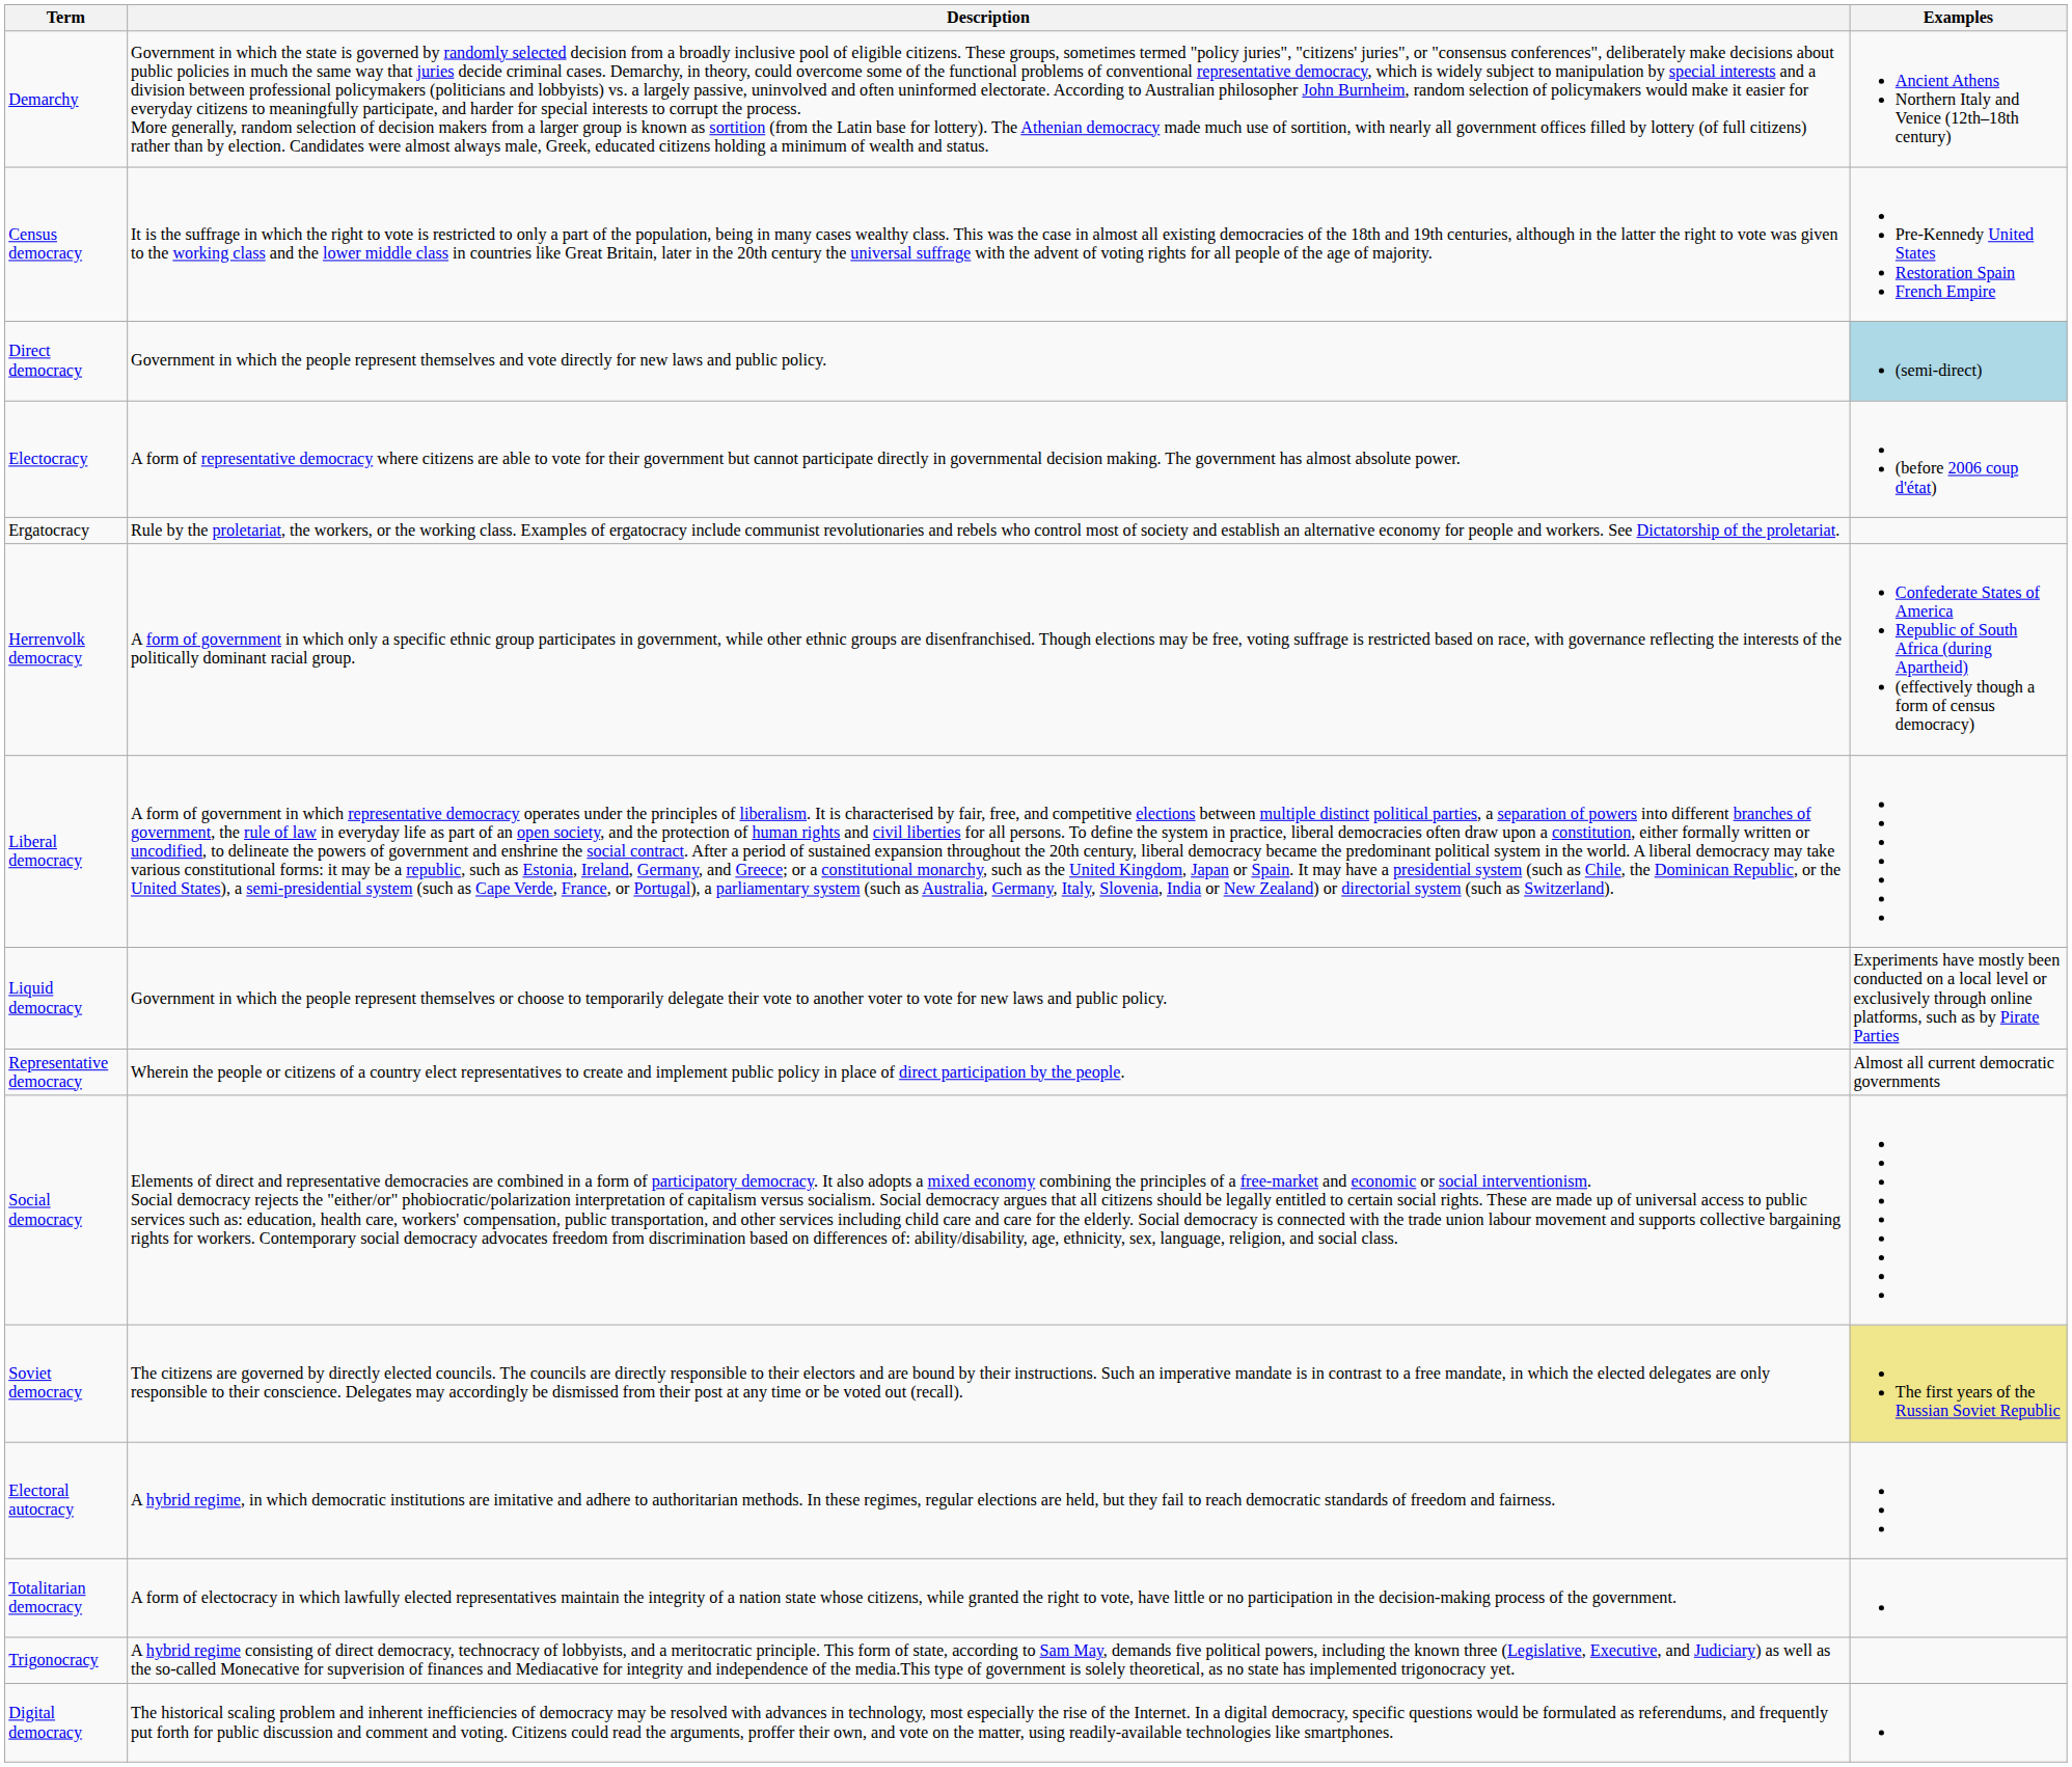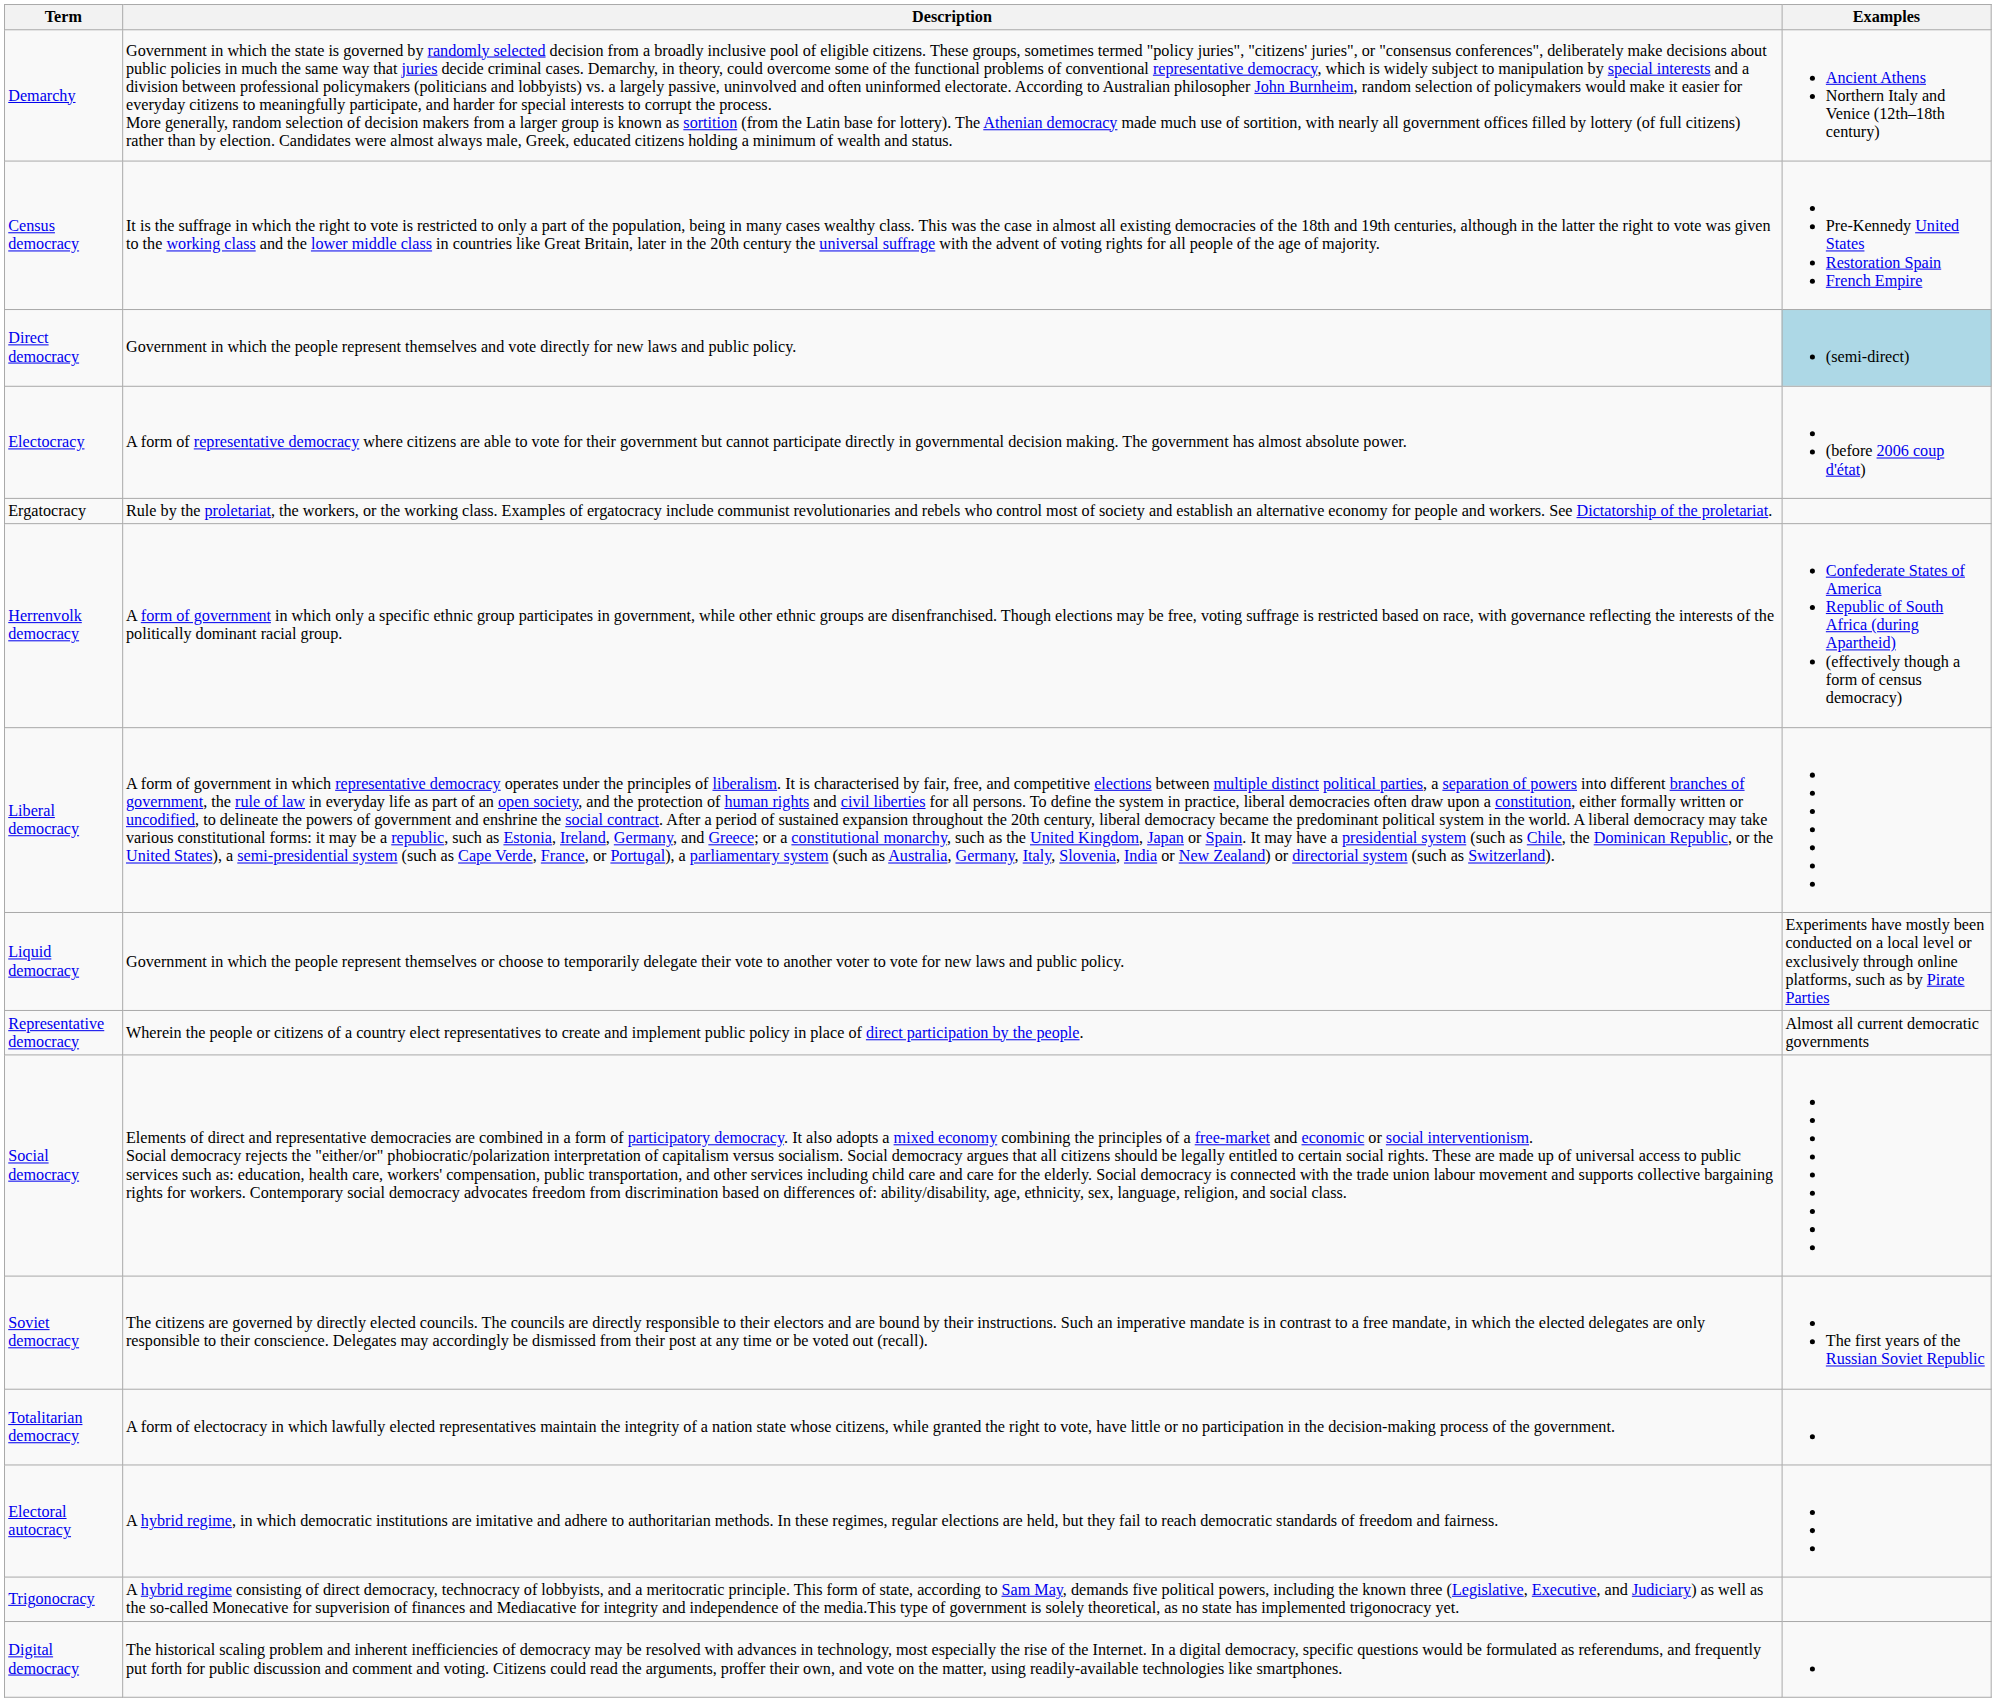 <table class="wikitable">
 <tr>
 <th>Term</th>
 <th>Description</th>
 <th width=200pt>Examples</th>
 </tr>
 <tr>
 <td><a href='#'>Demarchy</a></td>
 <td>Government in which the state is governed by <a href='#'>randomly selected</a> decision from a broadly inclusive pool of eligible citizens. These groups, sometimes termed "policy juries", "citizens' juries", or "consensus conferences", deliberately make decisions about public policies in much the same way that <a href='#'>juries</a> decide criminal cases. Demarchy, in theory, could overcome some of the functional problems of conventional <a href='#'>representative democracy</a>, which is widely subject to manipulation by <a href='#'>special interests</a> and a division between professional policymakers (politicians and lobbyists) vs. a largely passive, uninvolved and often uninformed electorate. According to Australian philosopher <a href='#'>John Burnheim</a>, random selection of policymakers would make it easier for everyday citizens to meaningfully participate, and harder for special interests to corrupt the process.<br>More generally, random selection of decision makers from a larger group is known as <a href='#'>sortition</a> (from the Latin base for lottery). The <a href='#'>Athenian democracy</a> made much use of sortition, with nearly all government offices filled by lottery (of full citizens) rather than by election. Candidates were almost always male, Greek, educated citizens holding a minimum of wealth and status.</td>
 <td><br><ul><li><a href='#'>Ancient Athens</a></li><li>Northern Italy and Venice (12th–18th century)</li></ul></td>
 </tr>
 <tr>
 <td><a href='#'>Census democracy</a></td>
 <td>It is the suffrage in which the right to vote is restricted to only a part of the population, being in many cases wealthy class. This was the case in almost all existing democracies of the 18th and 19th centuries, although in the latter the right to vote was given to the <a href='#'>working class</a> and the <a href='#'>lower middle class</a> in countries like Great Britain, later in the 20th century the <a href='#'>universal suffrage</a> with the advent of voting rights for all people of the age of majority.</td>
 <td><br><ul><li></li><li> Pre-Kennedy <a href='#'>United States</a></li><li> <a href='#'>Restoration Spain</a></li><li> <a href='#'>French Empire</a></li></ul></td>
 </tr>
 <tr>
 <td><a href='#'>Direct democracy</a></td>
 <td>Government in which the people represent themselves and vote directly for new laws and public policy.</td>
 <td style="background: lightblue;"><br><ul><li> (semi-direct)</li></ul></td>
 </tr>
 <tr>
 <td><a href='#'>Electocracy</a></td>
 <td>A form of <a href='#'>representative democracy</a> where citizens are able to vote for their government but cannot participate directly in governmental decision making. The government has almost absolute power.</td>
 <td><br><ul><li></li><li> (before <a href='#'>2006 coup d'état</a>)</li></ul></td>
 </tr>
 <tr>
 <td>Ergatocracy</td>
 <td>Rule by the <a href='#'>proletariat</a>, the workers, or the working class. Examples of ergatocracy include communist revolutionaries and rebels who control most of society and establish an alternative economy for people and workers. See <a href='#'>Dictatorship of the proletariat</a>.</td>
 </tr>
 <tr>
 <td><a href='#'>Herrenvolk democracy</a></td>
 <td>A <a href='#'>form of government</a> in which only a specific ethnic group participates in government, while other ethnic groups are disenfranchised. Though elections may be free, voting suffrage is restricted based on race, with governance reflecting the interests of the politically dominant racial group.</td>
 <td><br><ul><li> <a href='#'>Confederate States of America</a></li><li> <a href='#'>Republic of South Africa (during Apartheid)</a></li><li> (effectively though a form of census democracy)</li></ul></td>
 </tr>
 <tr>
 <td><a href='#'>Liberal democracy</a></td>
 <td>A form of government in which <a href='#'>representative democracy</a> operates under the principles of <a href='#'>liberalism</a>. It is characterised by fair, free, and competitive <a href='#'>elections</a> between <a href='#'>multiple distinct</a> <a href='#'>political parties</a>, a <a href='#'>separation of powers</a> into different <a href='#'>branches of government</a>, the <a href='#'>rule of law</a> in everyday life as part of an <a href='#'>open society</a>, and the protection of <a href='#'>human rights</a> and <a href='#'>civil liberties</a> for all persons. To define the system in practice, liberal democracies often draw upon a <a href='#'>constitution</a>, either formally written or <a href='#'>uncodified</a>, to delineate the powers of government and enshrine the <a href='#'>social contract</a>. After a period of sustained expansion throughout the 20th century, liberal democracy became the predominant political system in the world. A liberal democracy may take various constitutional forms: it may be a <a href='#'>republic</a>, such as <a href='#'>Estonia</a>, <a href='#'>Ireland</a>, <a href='#'>Germany</a>, and <a href='#'>Greece</a>; or a <a href='#'>constitutional monarchy</a>, such as the <a href='#'>United Kingdom</a>, <a href='#'>Japan</a> or <a href='#'>Spain</a>. It may have a <a href='#'>presidential system</a> (such as <a href='#'>Chile</a>, the <a href='#'>Dominican Republic</a>, or the <a href='#'>United States</a>), a <a href='#'>semi-presidential system</a> (such as <a href='#'>Cape Verde</a>, <a href='#'>France</a>, or <a href='#'>Portugal</a>), a <a href='#'>parliamentary system</a> (such as <a href='#'>Australia</a>, <a href='#'>Germany</a>, <a href='#'>Italy</a>, <a href='#'>Slovenia</a>, <a href='#'>India</a> or <a href='#'>New Zealand</a>) or <a href='#'>directorial system</a> (such as <a href='#'>Switzerland</a>).</td>
 <td><br><ul><li></li><li></li><li></li><li></li><li></li><li></li><li></li></ul></td>
 </tr>
 <tr>
 <td><a href='#'>Liquid democracy</a></td>
 <td>Government in which the people represent themselves or choose to temporarily delegate their vote to another voter to vote for new laws and public policy.</td>
 <td>Experiments have mostly been conducted on a local level or exclusively through online platforms, such as by <a href='#'>Pirate Parties</a></td>
 </tr>
 <tr>
 <td><a href='#'>Representative democracy</a></td>
 <td>Wherein the people or citizens of a country elect representatives to create and implement public policy in place of <a href='#'>direct participation by the people</a>.</td>
 <td>Almost all current democratic governments</td>
 </tr>
 <tr>
 <td><a href='#'>Social democracy</a></td>
 <td>Elements of direct and representative democracies are combined in a form of <a href='#'>participatory democracy</a>. It also adopts a <a href='#'>mixed economy</a> combining the principles of a <a href='#'>free-market</a> and <a href='#'>economic</a> or <a href='#'>social interventionism</a>.<br>Social democracy rejects the "either/or" phobiocratic/polarization interpretation of capitalism versus socialism. Social democracy argues that all citizens should be legally entitled to certain social rights. These are made up of universal access to public services such as: education, health care, workers' compensation, public transportation, and other services including child care and care for the elderly. Social democracy is connected with the trade union labour movement and supports collective bargaining rights for workers. Contemporary social democracy advocates freedom from discrimination based on differences of: ability/disability, age, ethnicity, sex, language, religion, and social class.</td>
 <td><br><ul><li></li><li></li><li></li><li></li><li></li><li></li><li></li><li></li><li></li></ul></td>
 </tr>
 <tr>
 <td><a href='#'>Soviet democracy</a></td>
 <td>The citizens are governed by directly elected councils. The councils are directly responsible to their electors and are bound by their instructions. Such an imperative mandate is in contrast to a free mandate, in which the elected delegates are only responsible to their conscience. Delegates may accordingly be dismissed from their post at any time or be voted out (recall).</td>
-<td style="background: khaki;"><br><ul><li></li><li> The first years of the <a href='#'>Russian Soviet Republic</a></li></ul></td>
+<td><br><ul><li></li><li> The first years of the <a href='#'>Russian Soviet Republic</a></li></ul></td>
+</tr>
+<tr>
+<td><a href='#'>Totalitarian democracy</a></td>
+<td>A form of electocracy in which lawfully elected representatives maintain the integrity of a nation state whose citizens, while granted the right to vote, have little or no participation in the decision-making process of the government.</td>
+<td><br><ul><li></li></ul></td>
 </tr>
 <tr>
 <td><a href='#'>Electoral autocracy</a></td>
 <td>A <a href='#'>hybrid regime</a>, in which democratic institutions are imitative and adhere to authoritarian methods. In these regimes, regular elections are held, but they fail to reach democratic standards of freedom and fairness.</td>
 <td><br><ul><li></li><li></li><li></li></ul></td>
-</tr>
-<tr>
-<td><a href='#'>Totalitarian democracy</a></td>
-<td>A form of electocracy in which lawfully elected representatives maintain the integrity of a nation state whose citizens, while granted the right to vote, have little or no participation in the decision-making process of the government.</td>
-<td><br><ul><li></li></ul></td>
 </tr>
 <tr>
 <td><a href='#'>Trigonocracy</a></td>
 <td>A <a href='#'>hybrid regime</a> consisting of direct democracy, technocracy of lobbyists, and a meritocratic principle. This form of state, according to <a href='#'>Sam May</a>, demands five political powers, including the known three (<a href='#'>Legislative</a>, <a href='#'>Executive</a>, and <a href='#'>Judiciary</a>) as well as the so-called Monecative for supverision of finances and Mediacative for integrity and independence of the media.This type of government is solely theoretical, as no state has implemented trigonocracy yet.</td>
 </tr>
 <tr>
 <td><a href='#'>Digital democracy</a></td>
 <td>The historical scaling problem and inherent inefficiencies of democracy may be resolved with advances in technology, most especially the rise of the Internet. In a digital democracy, specific questions would be formulated as referendums, and frequently put forth for public discussion and comment and voting. Citizens could read the arguments, proffer their own, and vote on the matter, using readily-available technologies like smartphones.</td>
 <td><br><ul><li></li></ul></td>
 </tr>
 </table>
